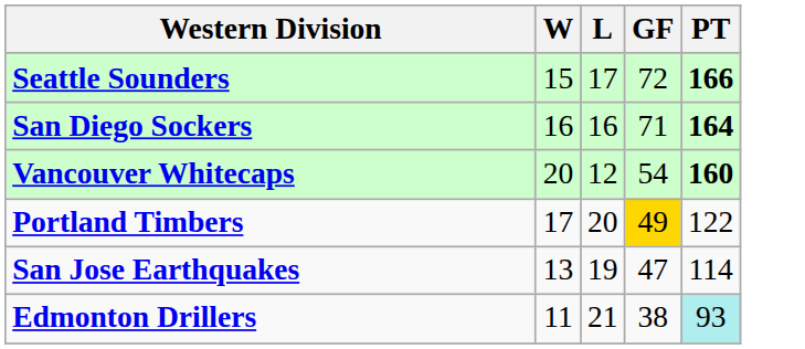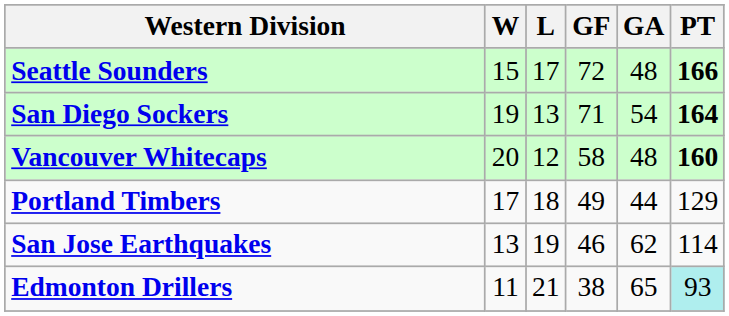 <table class="wikitable" style="text-align:center">
 <tr>
 <th style="width:17em">Western Division</th>
 <th>W</th>
 <th>L</th>
 <th>GF</th>
+<th>GA</th>
 <th>PT</th>
 </tr>
 <tr align=center bgcolor=#ccffcc>
 <td align=left><strong><a href='#'>Seattle Sounders</a></strong></td>
 <td>15</td>
 <td>17</td>
 <td>72</td>
+<td>48</td>
 <td><strong>166</strong></td>
 </tr>
 <tr align=center bgcolor=#ccffcc>
 <td align=left><strong><a href='#'>San Diego Sockers</a></strong></td>
-<td>16</td>
-<td>16</td>
+<td>19</td>
+<td>13</td>
 <td>71</td>
+<td>54</td>
 <td><strong>164</strong></td>
 </tr>
 <tr align=center bgcolor=#ccffcc>
 <td align=left><strong><a href='#'>Vancouver Whitecaps</a></strong></td>
 <td>20</td>
 <td>12</td>
-<td>54</td>
+<td>58</td>
+<td>48</td>
 <td><strong>160</strong></td>
 </tr>
 <tr align=center>
 <td align=left><strong><a href='#'>Portland Timbers</a></strong></td>
 <td>17</td>
-<td>20</td>
-<td style="background: gold;">49</td>
-<td>122</td>
+<td>18</td>
+<td>49</td>
+<td>44</td>
+<td>129</td>
 </tr>
 <tr align=center>
 <td align=left><strong><a href='#'>San Jose Earthquakes</a></strong></td>
 <td>13</td>
 <td>19</td>
-<td>47</td>
+<td>46</td>
+<td>62</td>
 <td>114</td>
 </tr>
 <tr align=center>
 <td align=left><strong><a href='#'>Edmonton Drillers</a></strong></td>
 <td>11</td>
 <td>21</td>
 <td>38</td>
+<td>65</td>
 <td style="background: paleturquoise;">93</td>
 </tr>
 </table>
